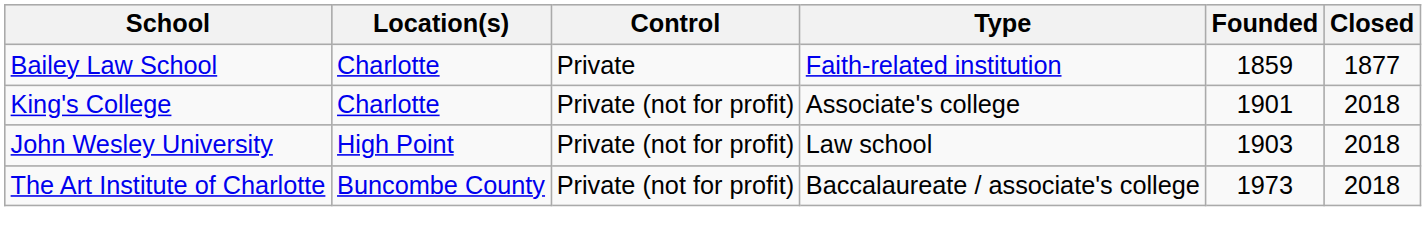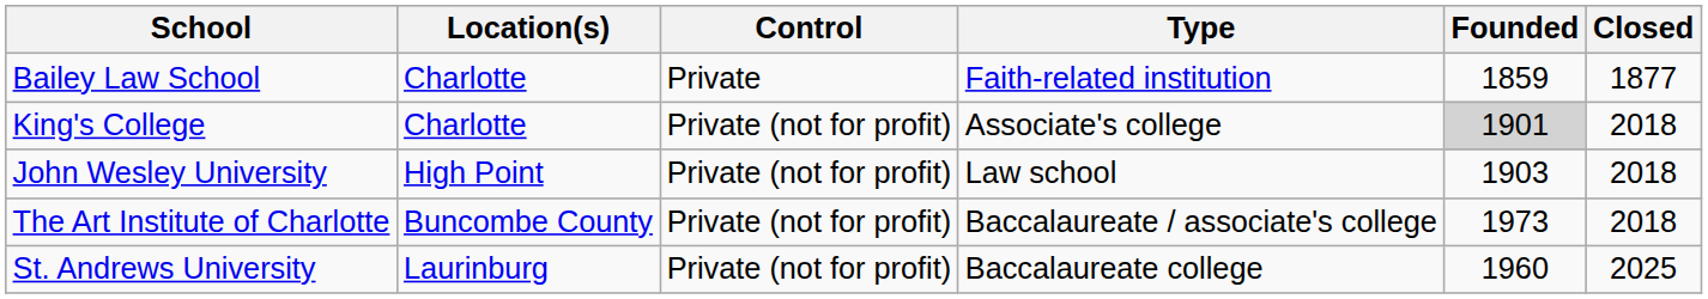 <table class="wikitable">
 <tr>
 <th>School</th>
 <th>Location(s)</th>
 <th>Control</th>
 <th>Type</th>
 <th>Founded</th>
 <th>Closed</th>
 </tr>
 <tr>
 <td><a href='#'>Bailey Law School</a></td>
 <td><a href='#'>Charlotte</a></td>
 <td>Private</td>
 <td><a href='#'>Faith-related institution</a></td>
 <td align="center">1859</td>
 <td align="center">1877</td>
 </tr>
 <tr>
 <td><a href='#'>King's College</a></td>
 <td><a href='#'>Charlotte</a></td>
 <td>Private (not for profit)</td>
 <td>Associate's college</td>
-<td align="center">1901</td>
+<td align="center" style="background: lightgrey;">1901</td>
 <td align="center">2018</td>
 </tr>
 <tr>
 <td><a href='#'>John Wesley University</a></td>
 <td><a href='#'>High Point</a></td>
 <td>Private (not for profit)</td>
 <td>Law school</td>
 <td align="center">1903</td>
 <td align="center">2018</td>
 </tr>
 <tr>
 <td><a href='#'>The Art Institute of Charlotte</a></td>
 <td><a href='#'>Buncombe County</a></td>
 <td>Private (not for profit)</td>
 <td>Baccalaureate / associate's college</td>
 <td align="center">1973</td>
 <td align="center">2018</td>
 </tr>
+<tr>
+<td><a href='#'>St. Andrews University</a></td>
+<td><a href='#'>Laurinburg</a></td>
+<td>Private (not for profit)</td>
+<td>Baccalaureate college</td>
+<td align="center">1960</td>
+<td align="center">2025</td>
+</tr>
 </table>
